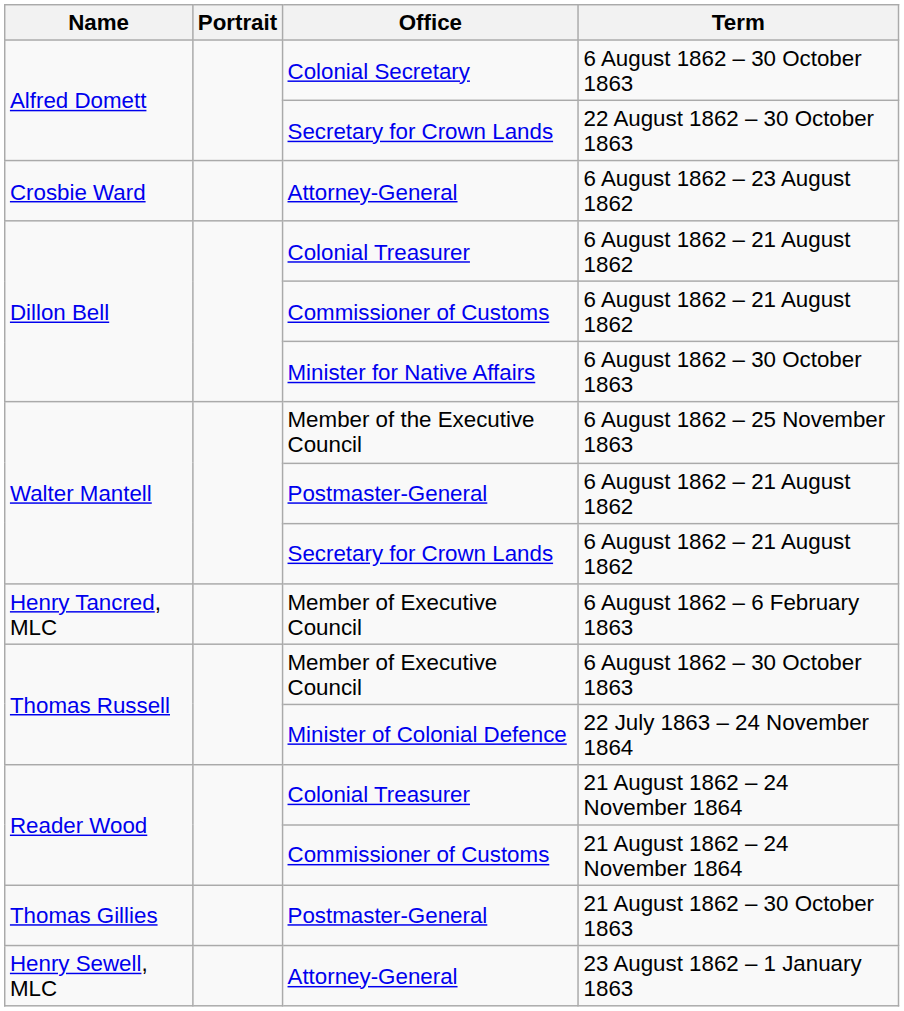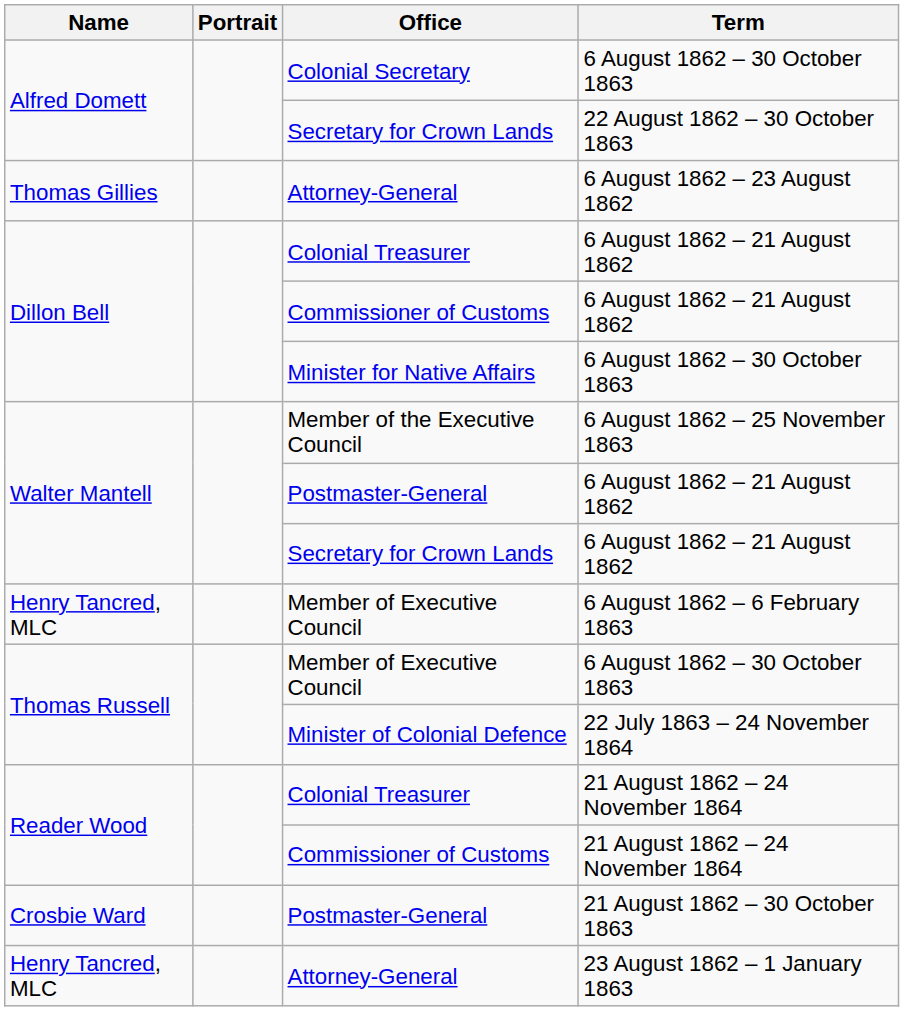 <table class="wikitable" style="font-size: 95%;">
 <tr>
 <th>Name</th>
 <th>Portrait</th>
 <th>Office</th>
 <th>Term</th>
 </tr>
 <tr>
 <td rowspan=2><a href='#'>Alfred Domett</a></td>
 <td rowspan=2></td>
 <td><a href='#'>Colonial Secretary</a></td>
 <td>6 August 1862 – 30 October 1863</td>
 </tr>
 <tr>
 <td><a href='#'>Secretary for Crown Lands</a></td>
 <td>22 August 1862 – 30 October 1863</td>
 </tr>
 <tr>
-<td><a href='#'>Crosbie Ward</a></td>
+<td><a href='#'>Thomas Gillies</a></td>
 <td></td>
 <td><a href='#'>Attorney-General</a></td>
 <td>6 August 1862 – 23 August 1862</td>
 </tr>
 <tr>
 <td rowspan=3><a href='#'>Dillon Bell</a></td>
 <td rowspan=3></td>
 <td><a href='#'>Colonial Treasurer</a></td>
 <td>6 August 1862 – 21 August 1862</td>
 </tr>
 <tr>
 <td><a href='#'>Commissioner of Customs</a></td>
 <td>6 August 1862 – 21 August 1862</td>
 </tr>
 <tr>
 <td><a href='#'>Minister for Native Affairs</a></td>
 <td>6 August 1862 – 30 October 1863</td>
 </tr>
 <tr>
 <td rowspan=3><a href='#'>Walter Mantell</a></td>
 <td rowspan=3></td>
 <td>Member of the Executive Council</td>
 <td>6 August 1862 – 25 November 1863</td>
 </tr>
 <tr>
 <td><a href='#'>Postmaster-General</a></td>
 <td>6 August 1862 – 21 August 1862</td>
 </tr>
 <tr>
 <td><a href='#'>Secretary for Crown Lands</a></td>
 <td>6 August 1862 – 21 August 1862</td>
 </tr>
 <tr>
 <td><a href='#'>Henry Tancred</a>, MLC</td>
 <td></td>
 <td>Member of Executive Council</td>
 <td>6 August 1862 – 6 February 1863</td>
 </tr>
 <tr>
 <td rowspan=2><a href='#'>Thomas Russell</a></td>
 <td rowspan=2></td>
 <td>Member of Executive Council</td>
 <td>6 August 1862 – 30 October 1863</td>
 </tr>
 <tr>
 <td><a href='#'>Minister of Colonial Defence</a></td>
 <td>22 July 1863 – 24 November 1864</td>
 </tr>
 <tr>
 <td rowspan=2><a href='#'>Reader Wood</a></td>
 <td rowspan=2></td>
 <td><a href='#'>Colonial Treasurer</a></td>
 <td>21 August 1862 – 24 November 1864</td>
 </tr>
 <tr>
 <td><a href='#'>Commissioner of Customs</a></td>
 <td>21 August 1862 – 24 November 1864</td>
 </tr>
 <tr>
-<td><a href='#'>Thomas Gillies</a></td>
+<td><a href='#'>Crosbie Ward</a></td>
 <td></td>
 <td><a href='#'>Postmaster-General</a></td>
 <td>21 August 1862 – 30 October 1863</td>
 </tr>
 <tr>
-<td><a href='#'>Henry Sewell</a>, MLC</td>
+<td><a href='#'>Henry Tancred</a>, MLC</td>
 <td></td>
 <td><a href='#'>Attorney-General</a></td>
 <td>23 August 1862 – 1 January 1863</td>
 </tr>
 </table>
